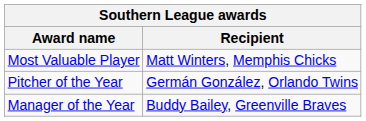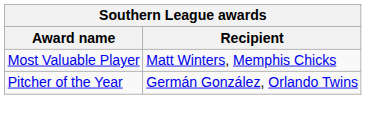 <table class="wikitable">
 <tr>
 <th colspan="2">Southern League awards</th>
 </tr>
 <tr>
 <th>Award name</th>
 <th>Recipient</th>
 </tr>
 <tr>
 <td><a href='#'>Most Valuable Player</a></td>
 <td><a href='#'>Matt Winters</a>, <a href='#'>Memphis Chicks</a></td>
 </tr>
 <tr>
 <td><a href='#'>Pitcher of the Year</a></td>
 <td><a href='#'>Germán González</a>, <a href='#'>Orlando Twins</a></td>
 </tr>
-<tr>
-<td><a href='#'>Manager of the Year</a></td>
-<td><a href='#'>Buddy Bailey</a>, <a href='#'>Greenville Braves</a></td>
-</tr>
 </table>
